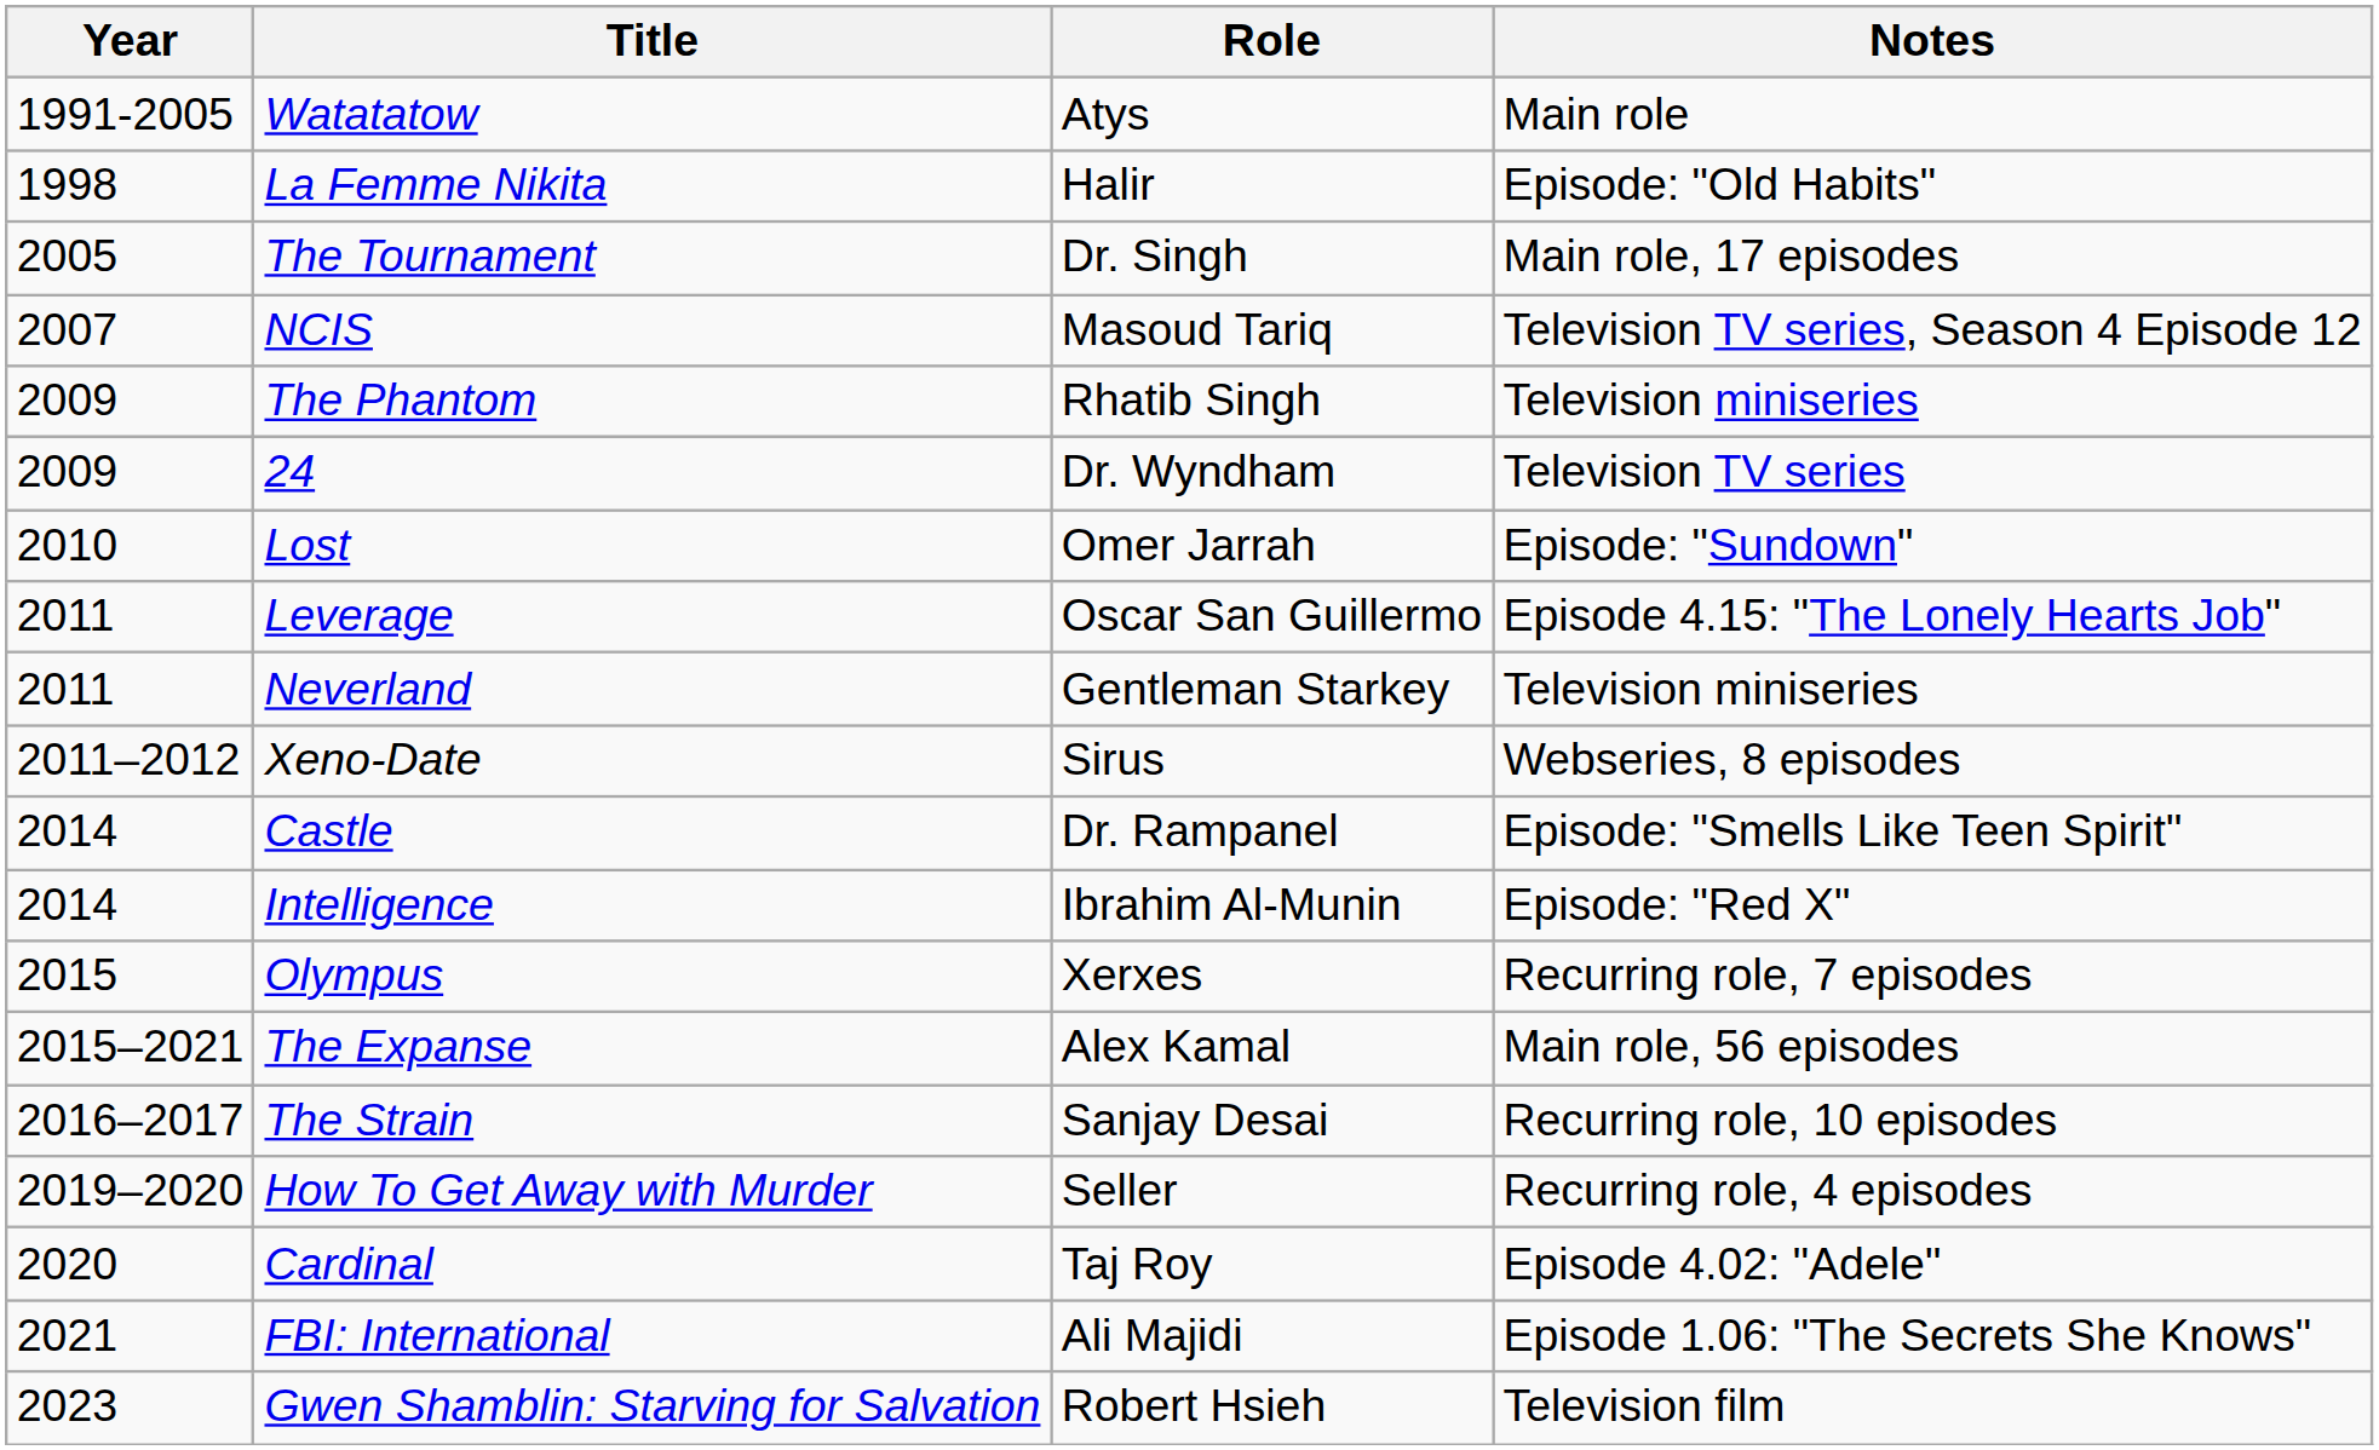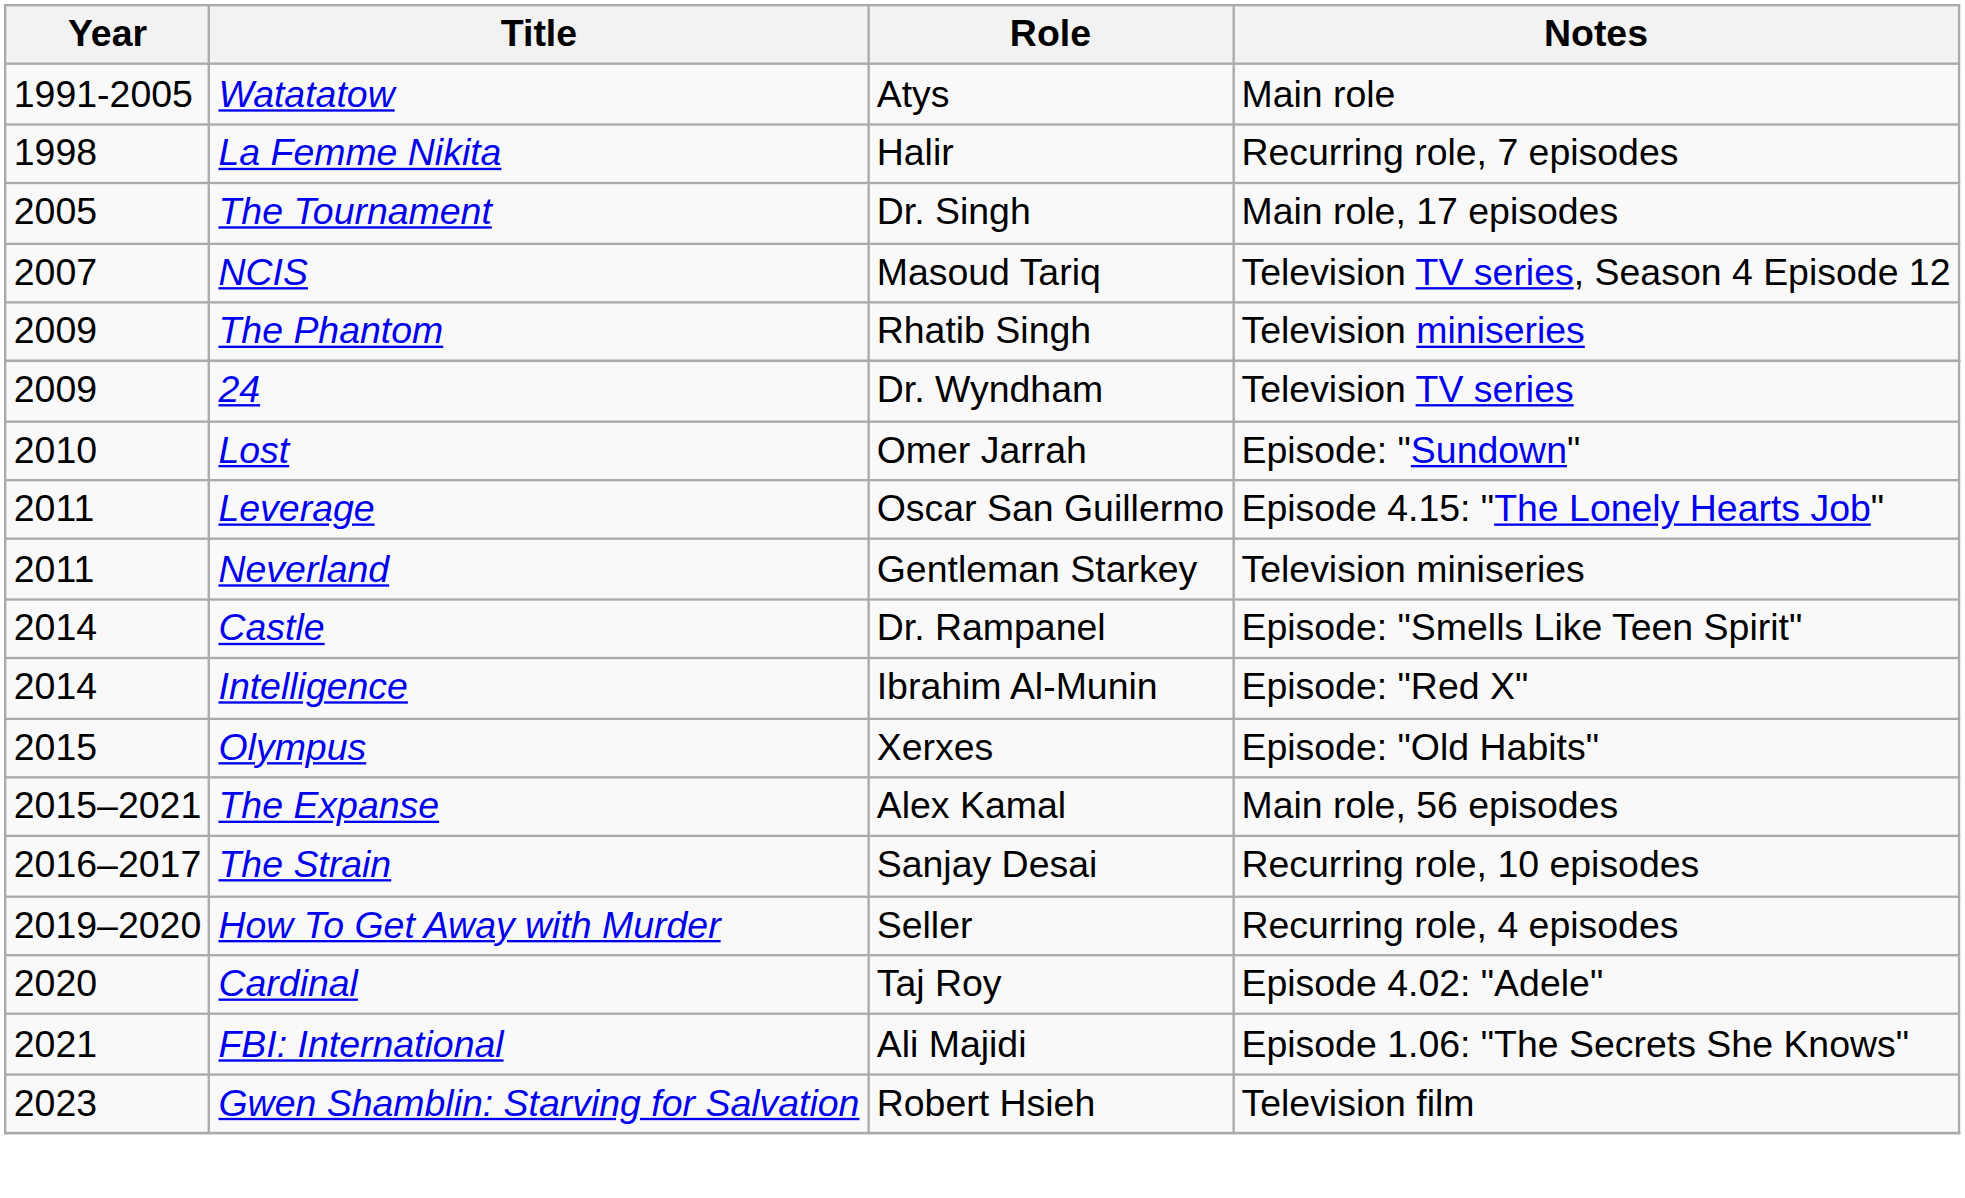 <table class="wikitable sortable">
 <tr>
 <th>Year</th>
 <th>Title</th>
 <th>Role</th>
 <th class="unsortable">Notes</th>
 </tr>
 <tr>
 <td>1991-2005</td>
 <td><em><a href='#'>Watatatow</a></em></td>
 <td>Atys</td>
 <td>Main role</td>
 </tr>
 <tr>
 <td>1998</td>
 <td><em><a href='#'>La Femme Nikita</a></em></td>
 <td>Halir</td>
-<td>Episode: "Old Habits"</td>
+<td>Recurring role, 7 episodes</td>
 </tr>
 <tr>
 <td>2005</td>
 <td data-sort-value="Tournament, The"><em><a href='#'>The Tournament</a></em></td>
 <td>Dr. Singh</td>
 <td>Main role, 17 episodes</td>
 </tr>
 <tr>
 <td>2007</td>
 <td><em><a href='#'>NCIS</a></em></td>
 <td>Masoud Tariq</td>
 <td>Television <a href='#'>TV series</a>, Season 4 Episode 12</td>
 </tr>
 <tr>
 <td>2009</td>
 <td data-sort-value="Phantom, The"><em><a href='#'>The Phantom</a></em></td>
 <td>Rhatib Singh</td>
 <td>Television <a href='#'>miniseries</a></td>
 </tr>
 <tr>
 </tr>
 <tr>
 <td>2009</td>
 <td><em><a href='#'>24</a></em></td>
 <td>Dr. Wyndham</td>
 <td>Television <a href='#'>TV series</a></td>
 </tr>
 <tr>
 <td>2010</td>
 <td><em><a href='#'>Lost</a></em></td>
 <td>Omer Jarrah</td>
 <td>Episode: "<a href='#'>Sundown</a>"</td>
 </tr>
 <tr>
 <td>2011</td>
 <td><em><a href='#'>Leverage</a></em></td>
 <td>Oscar San Guillermo</td>
 <td>Episode 4.15: "<a href='#'>The Lonely Hearts Job</a>"</td>
 </tr>
 <tr>
 <td>2011</td>
 <td><em><a href='#'>Neverland</a></em></td>
 <td>Gentleman Starkey</td>
 <td>Television miniseries</td>
 </tr>
 <tr>
-<td>2011–2012</td>
-<td><em>Xeno-Date</em></td>
-<td>Sirus</td>
-<td>Webseries, 8 episodes</td>
-</tr>
-<tr>
 <td>2014</td>
 <td><em><a href='#'>Castle</a></em></td>
 <td>Dr. Rampanel</td>
 <td>Episode: "Smells Like Teen Spirit"</td>
 </tr>
 <tr>
 <td>2014</td>
 <td><em><a href='#'>Intelligence</a></em></td>
 <td>Ibrahim Al-Munin</td>
 <td>Episode: "Red X"</td>
 </tr>
 <tr>
 <td>2015</td>
 <td><em><a href='#'>Olympus</a></em></td>
 <td>Xerxes</td>
-<td>Recurring role, 7 episodes</td>
+<td>Episode: "Old Habits"</td>
 </tr>
 <tr>
 <td>2015–2021</td>
 <td data-sort-value="Expanse, The"><em><a href='#'>The Expanse</a></em></td>
 <td>Alex Kamal</td>
 <td>Main role, 56 episodes</td>
 </tr>
 <tr>
 <td>2016–2017</td>
 <td data-sort-value="Strain, The"><em><a href='#'>The Strain</a></em></td>
 <td>Sanjay Desai</td>
 <td>Recurring role, 10 episodes</td>
 </tr>
 <tr>
 <td>2019–2020</td>
 <td><em><a href='#'>How To Get Away with Murder</a></em></td>
 <td>Seller</td>
 <td>Recurring role, 4 episodes</td>
 </tr>
 <tr>
 <td>2020</td>
 <td><em><a href='#'>Cardinal</a></em></td>
 <td>Taj Roy</td>
 <td>Episode 4.02: "Adele"</td>
 </tr>
 <tr>
 <td>2021</td>
 <td><em><a href='#'>FBI: International</a></em></td>
 <td>Ali Majidi</td>
 <td>Episode 1.06: "The Secrets She Knows"</td>
 </tr>
 <tr>
 <td>2023</td>
 <td><em><a href='#'>Gwen Shamblin: Starving for Salvation</a></em></td>
 <td>Robert Hsieh</td>
 <td>Television film</td>
 </tr>
 <tr>
 </tr>
 </table>
